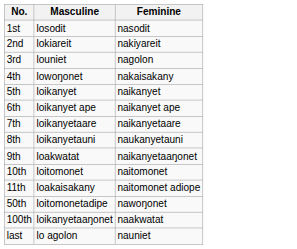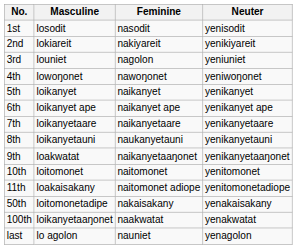 <table class="wikitable">
 <tr>
 <th>No.</th>
 <th>Masculine</th>
 <th>Feminine</th>
+<th>Neuter</th>
 </tr>
 <tr>
 <td>1st</td>
 <td>losodit</td>
 <td>nasodit</td>
+<td>yenisodit</td>
 </tr>
 <tr>
 <td>2nd</td>
 <td>lokiareit</td>
 <td>nakiyareit</td>
+<td>yenikiyareit</td>
 </tr>
 <tr>
 <td>3rd</td>
 <td>louniet</td>
 <td>nagolon</td>
+<td>yeniuniet</td>
 </tr>
 <tr>
 <td>4th</td>
 <td>lowoŋonet</td>
-<td>nakaisakany</td>
+<td>nawoŋonet</td>
+<td>yeniwoŋonet</td>
 </tr>
 <tr>
 <td>5th</td>
 <td>loikanyet</td>
 <td>naikanyet</td>
+<td>yenikanyet</td>
 </tr>
 <tr>
 <td>6th</td>
 <td>loikanyet ape</td>
 <td>naikanyet ape</td>
+<td>yenikanyet ape</td>
 </tr>
 <tr>
 <td>7th</td>
 <td>loikanyetaare</td>
 <td>naikanyetaare</td>
+<td>yenikanyetaare</td>
 </tr>
 <tr>
 <td>8th</td>
 <td>loikanyetauni</td>
 <td>naukanyetauni</td>
+<td>yenikanyetauni</td>
 </tr>
 <tr>
 <td>9th</td>
 <td>loakwatat</td>
 <td>naikanyetaaŋonet</td>
+<td>yenikanyetaaŋonet</td>
 </tr>
 <tr>
 <td>10th</td>
 <td>loitomonet</td>
 <td>naitomonet</td>
+<td>yenitomonet</td>
 </tr>
 <tr>
 <td>11th</td>
 <td>loakaisakany</td>
 <td>naitomonet adiope</td>
+<td>yenitomonetadiope</td>
 </tr>
 <tr>
 <td>50th</td>
 <td>loitomonetadipe</td>
-<td>nawoŋonet</td>
+<td>nakaisakany</td>
+<td>yenakaisakany</td>
 </tr>
 <tr>
 <td>100th</td>
 <td>loikanyetaaŋonet</td>
 <td>naakwatat</td>
+<td>yenakwatat</td>
 </tr>
 <tr>
 <td>last</td>
 <td>lo agolon</td>
 <td>nauniet</td>
+<td>yenagolon</td>
 </tr>
 </table>
